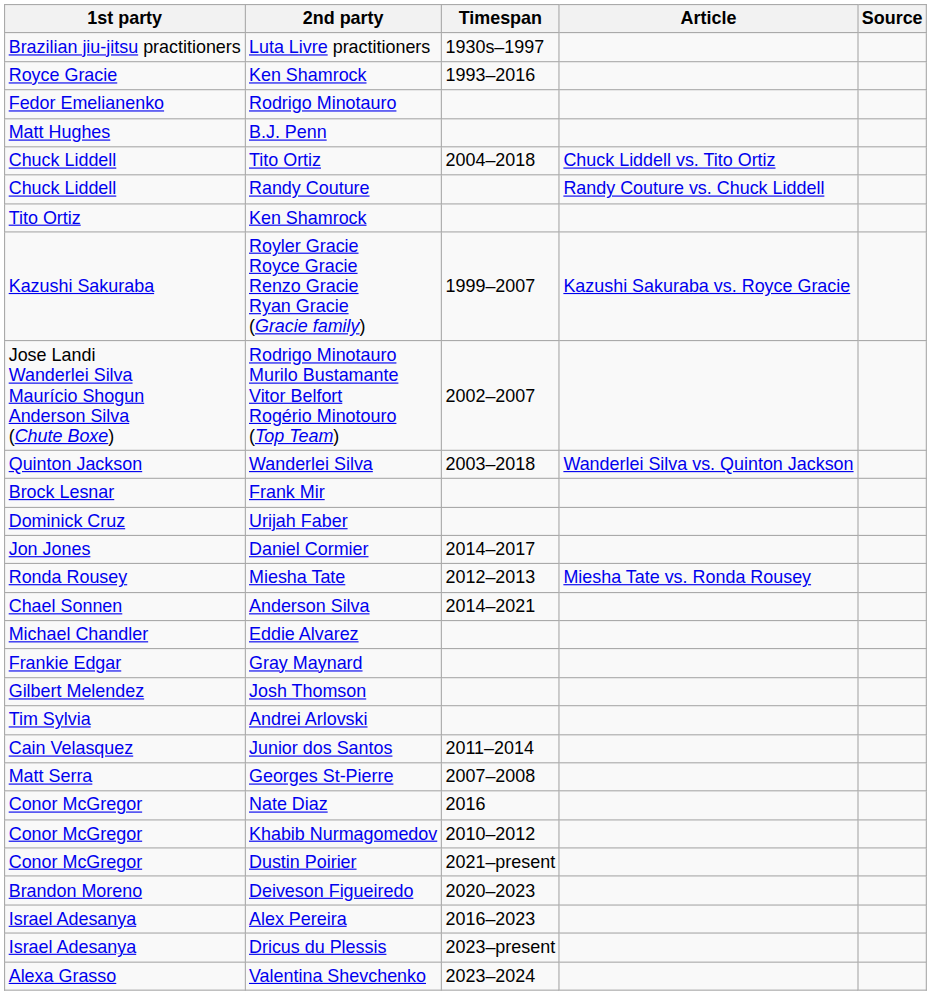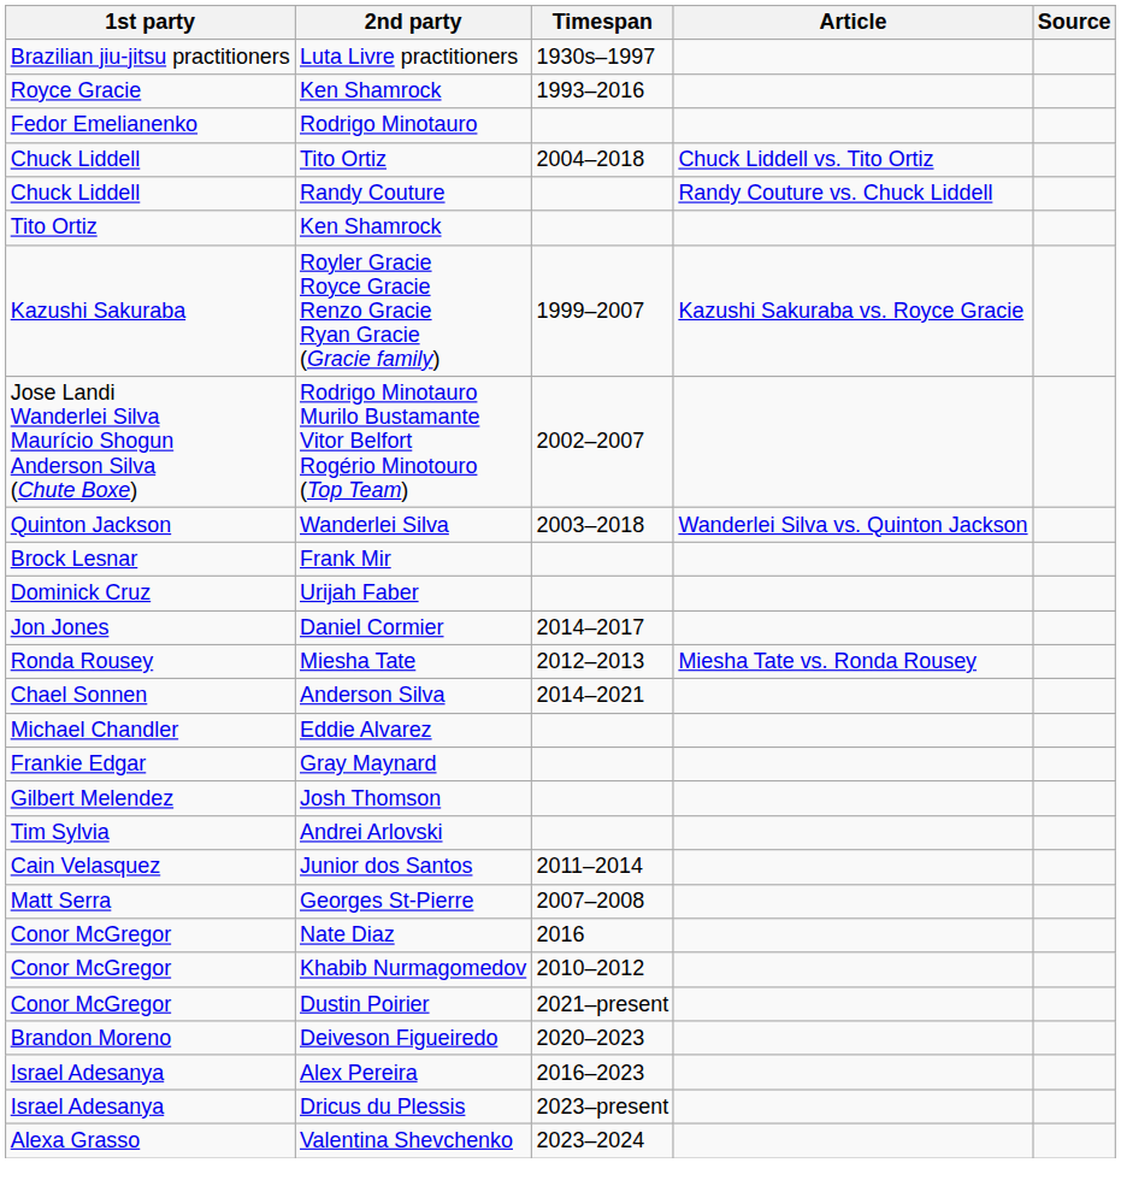 <table class="wikitable">
 <tr>
 <th>1st party</th>
 <th>2nd party</th>
 <th>Timespan</th>
 <th>Article</th>
 <th class="unsortable">Source</th>
 </tr>
 <tr>
 <td><a href='#'>Brazilian jiu-jitsu</a> practitioners</td>
 <td><a href='#'>Luta Livre</a> practitioners</td>
 <td>1930s–1997</td>
 <td></td>
 <td></td>
 </tr>
 <tr>
 <td> <a href='#'>Royce Gracie</a></td>
 <td> <a href='#'>Ken Shamrock</a></td>
 <td>1993–2016</td>
 <td></td>
 <td></td>
 </tr>
 <tr>
 <td> <a href='#'>Fedor Emelianenko</a></td>
 <td> <a href='#'>Rodrigo Minotauro</a></td>
-<td></td>
-<td></td>
-<td></td>
-</tr>
-<tr>
-<td> <a href='#'>Matt Hughes</a></td>
-<td> <a href='#'>B.J. Penn</a></td>
 <td></td>
 <td></td>
 <td></td>
 </tr>
 <tr>
 <td> <a href='#'>Chuck Liddell</a></td>
 <td> <a href='#'>Tito Ortiz</a></td>
 <td>2004–2018</td>
 <td><a href='#'>Chuck Liddell vs. Tito Ortiz</a></td>
 <td></td>
 </tr>
 <tr>
 <td> <a href='#'>Chuck Liddell</a></td>
 <td> <a href='#'>Randy Couture</a></td>
 <td></td>
 <td><a href='#'>Randy Couture vs. Chuck Liddell</a></td>
 <td></td>
 </tr>
 <tr>
 <td> <a href='#'>Tito Ortiz</a></td>
 <td> <a href='#'>Ken Shamrock</a></td>
 <td></td>
 <td></td>
 <td></td>
 </tr>
 <tr>
 <td> <a href='#'>Kazushi Sakuraba</a></td>
 <td> <a href='#'>Royler Gracie</a><br> <a href='#'>Royce Gracie</a><br> <a href='#'>Renzo Gracie</a><br> <a href='#'>Ryan Gracie</a><br>(<em><a href='#'>Gracie family</a></em>)</td>
 <td>1999–2007</td>
 <td><a href='#'>Kazushi Sakuraba vs. Royce Gracie</a></td>
 <td></td>
 </tr>
 <tr>
 <td> Jose Landi<br> <a href='#'>Wanderlei Silva</a><br> <a href='#'>Maurício Shogun</a><br> <a href='#'>Anderson Silva</a><br>(<em><a href='#'>Chute Boxe</a></em>)</td>
 <td> <a href='#'>Rodrigo Minotauro</a><br> <a href='#'>Murilo Bustamante</a><br> <a href='#'>Vitor Belfort</a><br> <a href='#'>Rogério Minotouro</a><br>(<em><a href='#'>Top Team</a></em>)</td>
 <td>2002–2007</td>
 <td></td>
 <td></td>
 </tr>
 <tr>
 <td> <a href='#'>Quinton Jackson</a></td>
 <td> <a href='#'>Wanderlei Silva</a></td>
 <td>2003–2018</td>
 <td><a href='#'>Wanderlei Silva vs. Quinton Jackson</a></td>
 <td></td>
 </tr>
 <tr>
 <td> <a href='#'>Brock Lesnar</a></td>
 <td> <a href='#'>Frank Mir</a></td>
 <td></td>
 <td></td>
 <td></td>
 </tr>
 <tr>
 <td> <a href='#'>Dominick Cruz</a></td>
 <td> <a href='#'>Urijah Faber</a></td>
 <td></td>
 <td></td>
 <td></td>
 </tr>
 <tr>
 <td> <a href='#'>Jon Jones</a></td>
 <td> <a href='#'>Daniel Cormier</a></td>
 <td>2014–2017</td>
 <td></td>
 <td></td>
 </tr>
 <tr>
 <td> <a href='#'>Ronda Rousey</a></td>
 <td> <a href='#'>Miesha Tate</a></td>
 <td>2012–2013</td>
 <td><a href='#'>Miesha Tate vs. Ronda Rousey</a></td>
 <td></td>
 </tr>
 <tr>
 <td> <a href='#'>Chael Sonnen</a></td>
 <td> <a href='#'>Anderson Silva</a></td>
 <td>2014–2021</td>
 <td></td>
 <td></td>
 </tr>
 <tr>
 <td> <a href='#'>Michael Chandler</a></td>
 <td> <a href='#'>Eddie Alvarez</a></td>
 <td></td>
 <td></td>
 <td></td>
 </tr>
 <tr>
 <td> <a href='#'>Frankie Edgar</a></td>
 <td> <a href='#'>Gray Maynard</a></td>
 <td></td>
 <td></td>
 <td></td>
 </tr>
 <tr>
 <td> <a href='#'>Gilbert Melendez</a></td>
 <td> <a href='#'>Josh Thomson</a></td>
 <td></td>
 <td></td>
 <td></td>
 </tr>
 <tr>
 <td> <a href='#'>Tim Sylvia</a></td>
 <td> <a href='#'>Andrei Arlovski</a></td>
 <td></td>
 <td></td>
 <td></td>
 </tr>
 <tr>
 <td> <a href='#'>Cain Velasquez</a></td>
 <td> <a href='#'>Junior dos Santos</a></td>
 <td>2011–2014</td>
 <td></td>
 <td></td>
 </tr>
 <tr>
 <td> <a href='#'>Matt Serra</a></td>
 <td> <a href='#'>Georges St-Pierre</a></td>
 <td>2007–2008</td>
 <td></td>
 <td></td>
 </tr>
 <tr>
 <td> <a href='#'>Conor McGregor</a></td>
 <td> <a href='#'>Nate Diaz</a></td>
 <td>2016</td>
 <td></td>
 <td></td>
 </tr>
 <tr>
 <td> <a href='#'>Conor McGregor</a></td>
 <td> <a href='#'>Khabib Nurmagomedov</a></td>
 <td>2010–2012</td>
 <td></td>
 <td></td>
 </tr>
 <tr>
 <td> <a href='#'>Conor McGregor</a></td>
 <td> <a href='#'>Dustin Poirier</a></td>
 <td>2021–present</td>
 <td></td>
 <td></td>
 </tr>
 <tr>
 <td> <a href='#'>Brandon Moreno</a></td>
 <td> <a href='#'>Deiveson Figueiredo</a></td>
 <td>2020–2023</td>
 <td></td>
 <td></td>
 </tr>
 <tr>
 <td> <a href='#'>Israel Adesanya</a></td>
 <td> <a href='#'>Alex Pereira</a></td>
 <td>2016–2023</td>
 <td></td>
 <td></td>
 </tr>
 <tr>
 <td> <a href='#'>Israel Adesanya</a></td>
 <td> <a href='#'>Dricus du Plessis</a></td>
 <td>2023–present</td>
 <td></td>
 <td></td>
 </tr>
 <tr>
 <td> <a href='#'>Alexa Grasso</a></td>
 <td> <a href='#'>Valentina Shevchenko</a></td>
 <td>2023–2024</td>
 <td></td>
 <td></td>
 </tr>
 </table>
